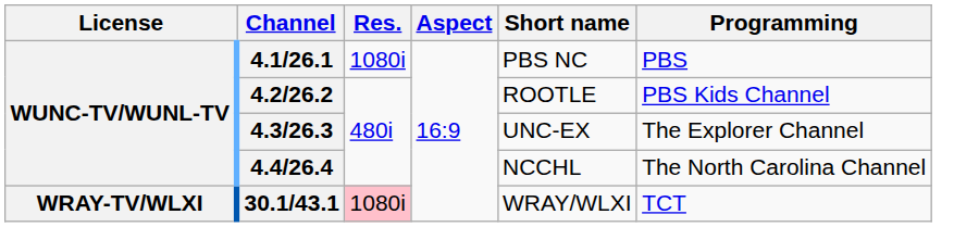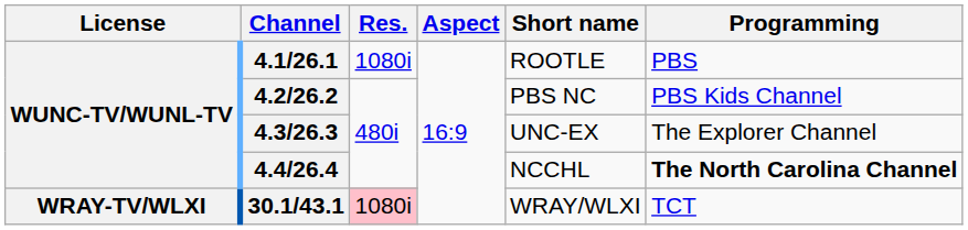 <table class="wikitable">
 <tr>
 <th scope="col">License</th>
 <th scope="col"><a href='#'>Channel</a></th>
 <th scope="col"><a href='#'>Res.</a></th>
 <th scope="col"><a href='#'>Aspect</a></th>
 <th scope="col">Short name</th>
 <th scope="col">Programming</th>
 </tr>
 <tr>
 <th rowspan = "4" style="border-right: 4px solid #60B0FF;">WUNC-TV/WUNL-TV</th>
 <th scope="row">4.1/26.1</th>
 <td><a href='#'>1080i</a></td>
 <td rowspan=5><a href='#'>16:9</a></td>
-<td>PBS NC</td>
+<td>ROOTLE</td>
 <td><a href='#'>PBS</a></td>
 </tr>
 <tr>
 <th scope="row">4.2/26.2</th>
 <td rowspan=3><a href='#'>480i</a></td>
-<td>ROOTLE</td>
+<td>PBS NC</td>
 <td><a href='#'>PBS Kids Channel</a></td>
 </tr>
 <tr>
 <th scope="row">4.3/26.3</th>
 <td>UNC-EX</td>
 <td>The Explorer Channel</td>
 </tr>
 <tr>
 <th scope="row">4.4/26.4</th>
 <td>NCCHL</td>
-<td>The North Carolina Channel</td>
+<td><strong>The North Carolina Channel</strong></td>
 </tr>
 <tr>
 <th rowspan = "row" scope = "row" style="border-right: 4px solid #0057AF;">WRAY-TV/WLXI</th>
 <th scope = "row">30.1/43.1</th>
 <td style="background: pink;">1080i</td>
 <td>WRAY/WLXI</td>
 <td><a href='#'>TCT</a></td>
 </tr>
 </table>
